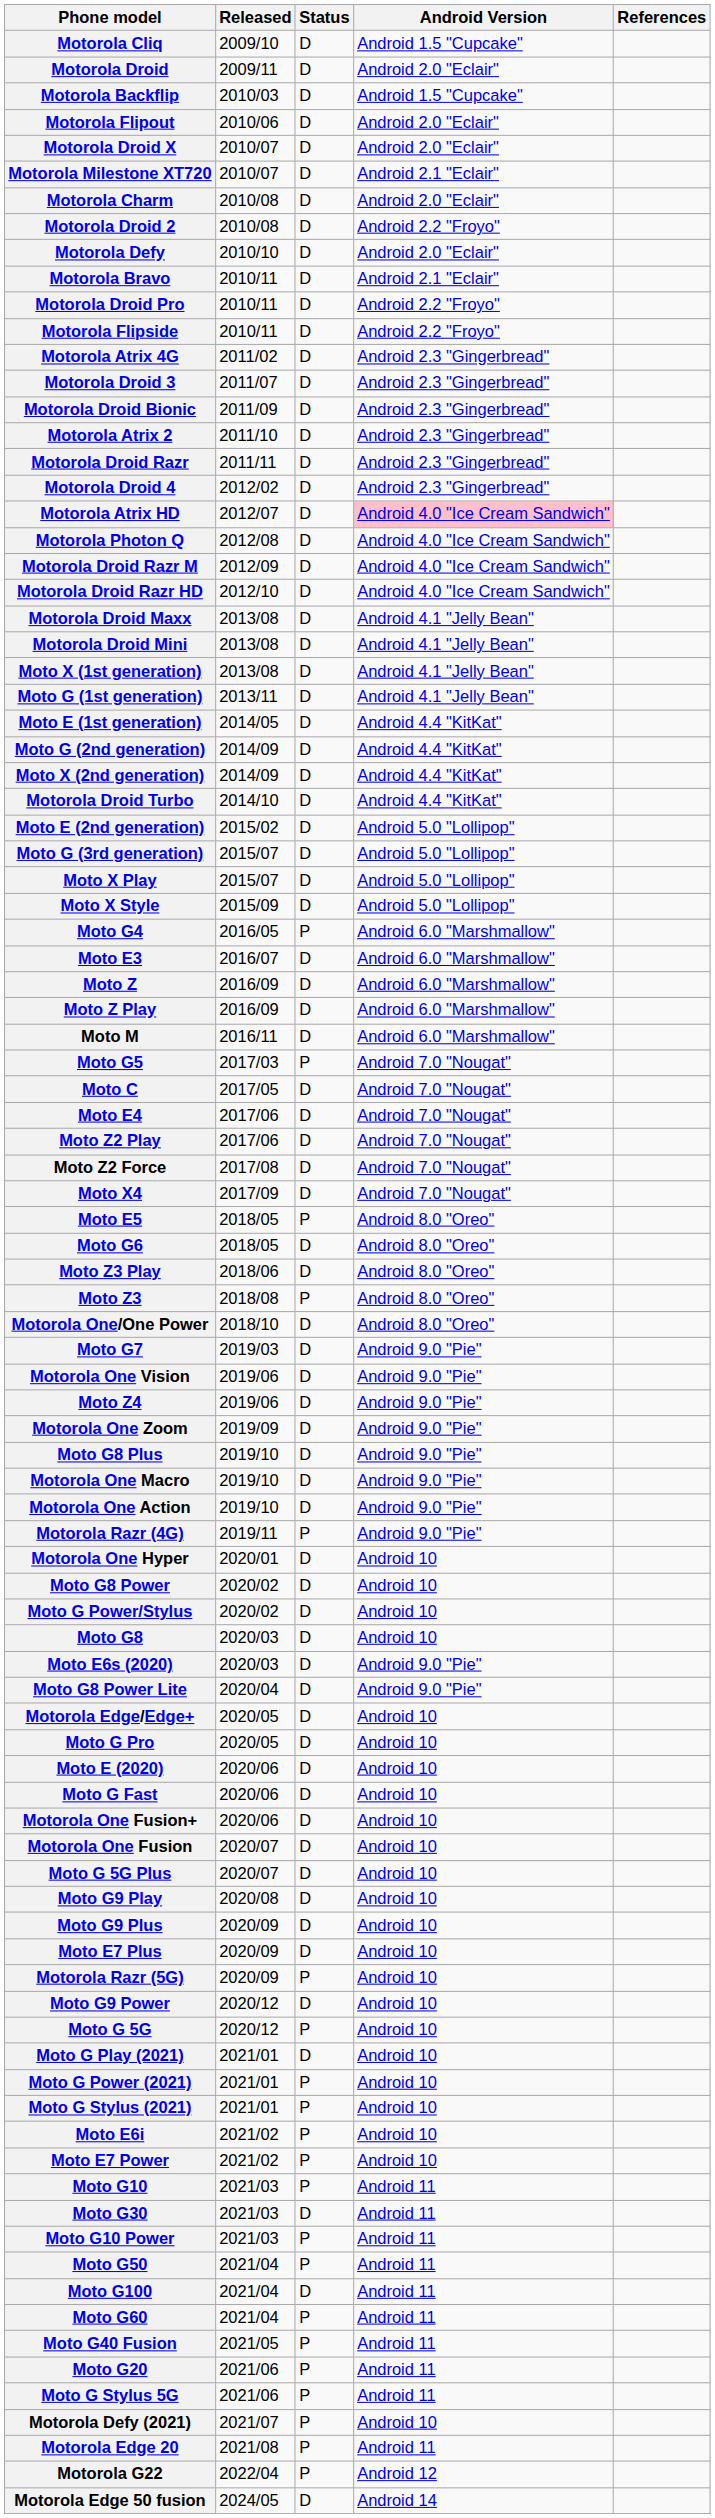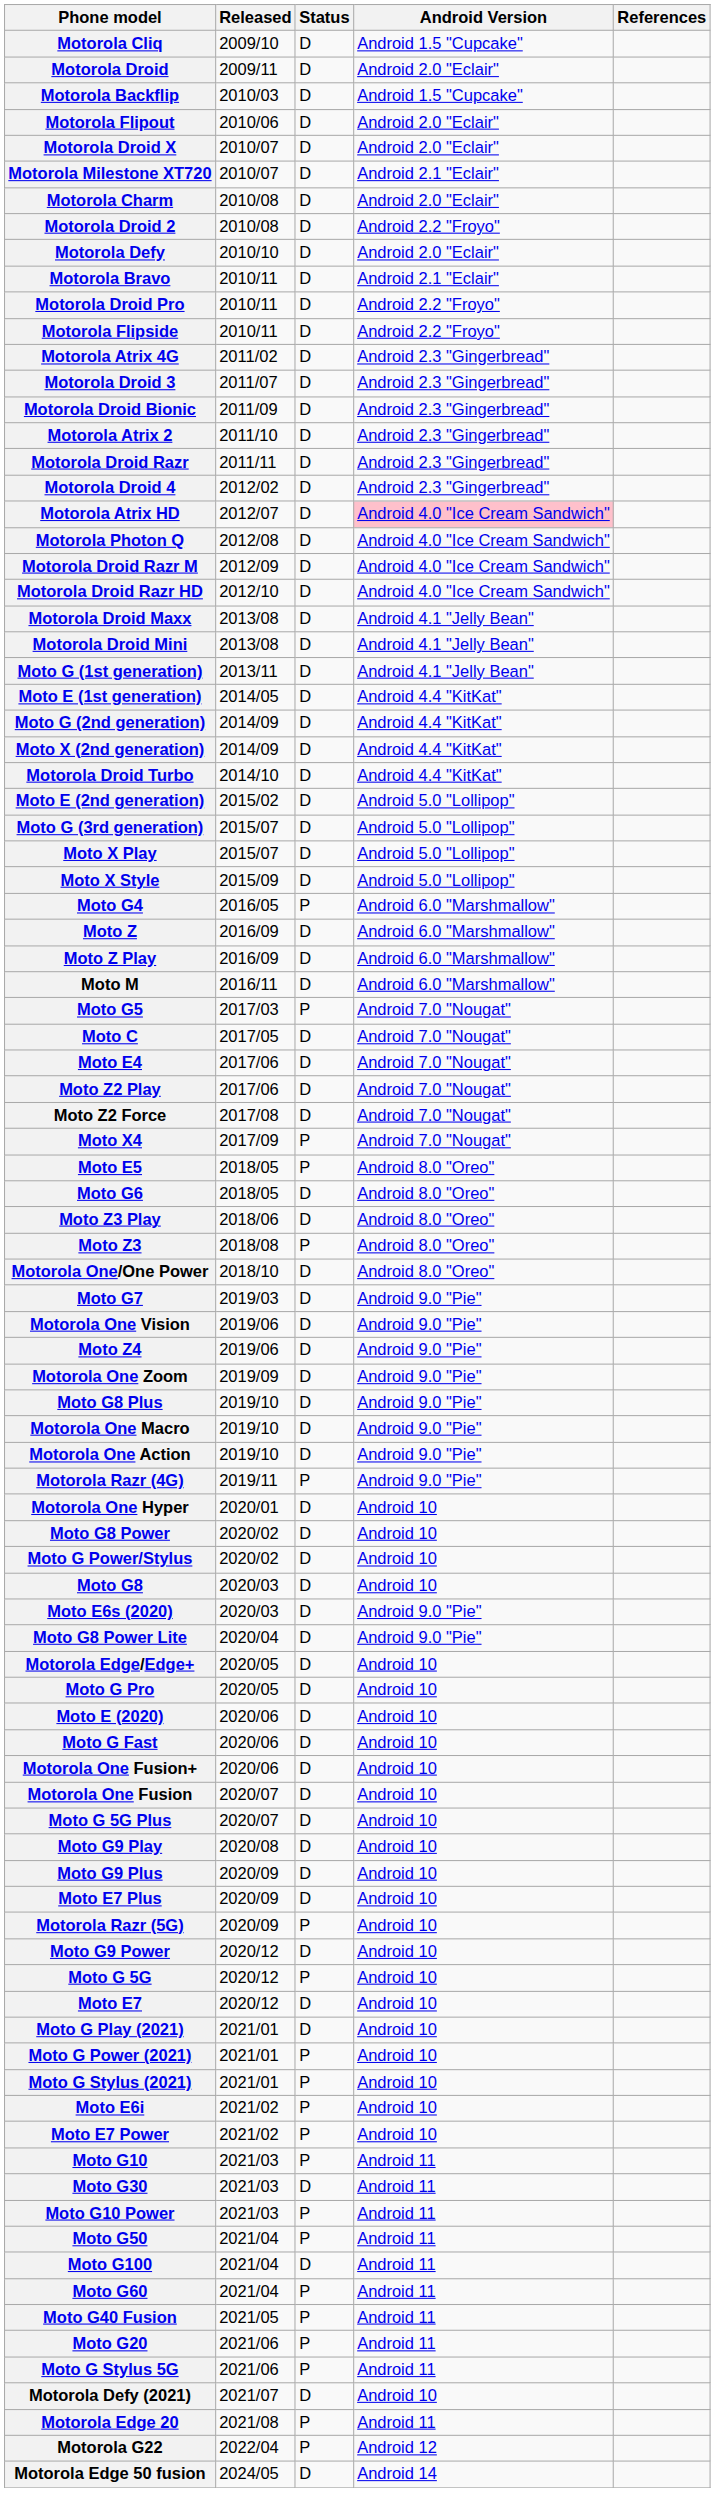 <table class="wikitable sortable">
 <tr>
 <th><strong>Phone model</strong></th>
 <th><strong>Released</strong></th>
 <th><strong>Status</strong></th>
 <th><strong>Android Version</strong></th>
 <th><strong>References</strong></th>
 </tr>
 <tr>
 <th scope="row"><a href='#'>Motorola Cliq</a></th>
 <td>2009/10</td>
 <td>D</td>
 <td><a href='#'>Android 1.5 "Cupcake"</a></td>
 <td></td>
 </tr>
 <tr>
 <th scope="row"><a href='#'>Motorola Droid</a></th>
 <td>2009/11</td>
 <td>D</td>
 <td><a href='#'>Android 2.0 "Eclair"</a></td>
 <td></td>
 </tr>
 <tr>
 <th scope="row"><a href='#'>Motorola Backflip</a></th>
 <td>2010/03</td>
 <td>D</td>
 <td><a href='#'>Android 1.5 "Cupcake"</a></td>
 <td></td>
 </tr>
 <tr>
 <th scope="row"><a href='#'>Motorola Flipout</a></th>
 <td>2010/06</td>
 <td>D</td>
 <td><a href='#'>Android 2.0 "Eclair"</a></td>
 <td></td>
 </tr>
 <tr>
 <th scope="row"><a href='#'>Motorola Droid X</a></th>
 <td>2010/07</td>
 <td>D</td>
 <td><a href='#'>Android 2.0 "Eclair"</a></td>
 <td></td>
 </tr>
 <tr>
 <th scope="row"><a href='#'>Motorola Milestone XT720</a></th>
 <td>2010/07</td>
 <td>D</td>
 <td><a href='#'>Android 2.1 "Eclair"</a></td>
 <td></td>
 </tr>
 <tr>
 <th scope="row"><a href='#'>Motorola Charm</a></th>
 <td>2010/08</td>
 <td>D</td>
 <td><a href='#'>Android 2.0 "Eclair"</a></td>
 <td></td>
 </tr>
 <tr>
 <th scope="row"><a href='#'>Motorola Droid 2</a></th>
 <td>2010/08</td>
 <td>D</td>
 <td><a href='#'>Android 2.2 "Froyo"</a></td>
 <td></td>
 </tr>
 <tr>
 <th scope="row"><a href='#'>Motorola Defy</a></th>
 <td>2010/10</td>
 <td>D</td>
 <td><a href='#'>Android 2.0 "Eclair"</a></td>
 <td></td>
 </tr>
 <tr>
 <th scope="row"><a href='#'>Motorola Bravo</a></th>
 <td>2010/11</td>
 <td>D</td>
 <td><a href='#'>Android 2.1 "Eclair"</a></td>
 <td></td>
 </tr>
 <tr>
 <th scope="row"><a href='#'>Motorola Droid Pro</a></th>
 <td>2010/11</td>
 <td>D</td>
 <td><a href='#'>Android 2.2 "Froyo"</a></td>
 <td></td>
 </tr>
 <tr>
 <th scope="row"><a href='#'>Motorola Flipside</a></th>
 <td>2010/11</td>
 <td>D</td>
 <td><a href='#'>Android 2.2 "Froyo"</a></td>
 <td></td>
 </tr>
 <tr>
 <th scope="row"><a href='#'>Motorola Atrix 4G</a></th>
 <td>2011/02</td>
 <td>D</td>
 <td><a href='#'>Android 2.3 "Gingerbread"</a></td>
 <td></td>
 </tr>
 <tr>
 <th scope="row"><a href='#'>Motorola Droid 3</a></th>
 <td>2011/07</td>
 <td>D</td>
 <td><a href='#'>Android 2.3 "Gingerbread"</a></td>
 <td></td>
 </tr>
 <tr>
 <th scope="row"><a href='#'>Motorola Droid Bionic</a></th>
 <td>2011/09</td>
 <td>D</td>
 <td><a href='#'>Android 2.3 "Gingerbread"</a></td>
 <td></td>
 </tr>
 <tr>
 <th scope="row"><a href='#'>Motorola Atrix 2</a></th>
 <td>2011/10</td>
 <td>D</td>
 <td><a href='#'>Android 2.3 "Gingerbread"</a></td>
 <td></td>
 </tr>
 <tr>
 <th scope="row"><a href='#'>Motorola Droid Razr</a></th>
 <td>2011/11</td>
 <td>D</td>
 <td><a href='#'>Android 2.3 "Gingerbread"</a></td>
 <td></td>
 </tr>
 <tr>
 <th scope="row"><a href='#'>Motorola Droid 4</a></th>
 <td>2012/02</td>
 <td>D</td>
 <td><a href='#'>Android 2.3 "Gingerbread"</a></td>
 <td></td>
 </tr>
 <tr>
 <th scope="row"><a href='#'>Motorola Atrix HD</a></th>
 <td>2012/07</td>
 <td>D</td>
 <td style="background: pink;"><a href='#'>Android 4.0 "Ice Cream Sandwich"</a></td>
 <td></td>
 </tr>
 <tr>
 <th scope="row"><a href='#'>Motorola Photon Q</a></th>
 <td>2012/08</td>
 <td>D</td>
 <td><a href='#'>Android 4.0 "Ice Cream Sandwich"</a></td>
 <td></td>
 </tr>
 <tr>
 <th scope="row"><a href='#'>Motorola Droid Razr M</a></th>
 <td>2012/09</td>
 <td>D</td>
 <td><a href='#'>Android 4.0 "Ice Cream Sandwich"</a></td>
 <td></td>
 </tr>
 <tr>
 <th scope="row"><a href='#'>Motorola Droid Razr HD</a></th>
 <td>2012/10</td>
 <td>D</td>
 <td><a href='#'>Android 4.0 "Ice Cream Sandwich"</a></td>
 <td></td>
 </tr>
 <tr>
 <th scope="row"><a href='#'>Motorola Droid Maxx</a></th>
 <td>2013/08</td>
 <td>D</td>
 <td><a href='#'>Android 4.1 "Jelly Bean"</a></td>
 <td></td>
 </tr>
 <tr>
 <th scope="row"><a href='#'>Motorola Droid Mini</a></th>
 <td>2013/08</td>
 <td>D</td>
 <td><a href='#'>Android 4.1 "Jelly Bean"</a></td>
 <td></td>
 </tr>
 <tr>
-<th scope="row"><a href='#'>Moto X (1st generation)</a></th>
-<td>2013/08</td>
-<td>D</td>
-<td><a href='#'>Android 4.1 "Jelly Bean"</a></td>
-<td></td>
-</tr>
-<tr>
 <th scope="row"><a href='#'>Moto G (1st generation)</a></th>
 <td>2013/11</td>
 <td>D</td>
 <td><a href='#'>Android 4.1 "Jelly Bean"</a></td>
 <td></td>
 </tr>
 <tr>
 <th scope="row"><a href='#'>Moto E (1st generation)</a></th>
 <td>2014/05</td>
 <td>D</td>
 <td><a href='#'>Android 4.4 "KitKat"</a></td>
 <td></td>
 </tr>
 <tr>
 <th scope="row"><a href='#'>Moto G (2nd generation)</a></th>
 <td>2014/09</td>
 <td>D</td>
 <td><a href='#'>Android 4.4 "KitKat"</a></td>
 <td></td>
 </tr>
 <tr>
 <th scope="row"><a href='#'>Moto X (2nd generation)</a></th>
 <td>2014/09</td>
 <td>D</td>
 <td><a href='#'>Android 4.4 "KitKat"</a></td>
 <td></td>
 </tr>
 <tr>
 <th scope="row"><a href='#'>Motorola Droid Turbo</a></th>
 <td>2014/10</td>
 <td>D</td>
 <td><a href='#'>Android 4.4 "KitKat"</a></td>
 <td></td>
 </tr>
 <tr>
 <th scope="row"><a href='#'>Moto E (2nd generation)</a></th>
 <td>2015/02</td>
 <td>D</td>
 <td><a href='#'>Android 5.0 "Lollipop"</a></td>
 <td></td>
 </tr>
 <tr>
 <th scope="row"><a href='#'>Moto G (3rd generation)</a></th>
 <td>2015/07</td>
 <td>D</td>
 <td><a href='#'>Android 5.0 "Lollipop"</a></td>
 <td></td>
 </tr>
 <tr>
 <th scope="row"><a href='#'>Moto X Play</a></th>
 <td>2015/07</td>
 <td>D</td>
 <td><a href='#'>Android 5.0 "Lollipop"</a></td>
 <td></td>
 </tr>
 <tr>
 <th scope="row"><a href='#'>Moto X Style</a></th>
 <td>2015/09</td>
 <td>D</td>
 <td><a href='#'>Android 5.0 "Lollipop"</a></td>
 <td></td>
 </tr>
 <tr>
 <th scope="row"><a href='#'>Moto G4</a></th>
 <td>2016/05</td>
 <td>P</td>
 <td><a href='#'>Android 6.0 "Marshmallow"</a></td>
 <td></td>
 </tr>
 <tr>
-<th scope="row"><a href='#'>Moto E3</a></th>
-<td>2016/07</td>
-<td>D</td>
-<td><a href='#'>Android 6.0 "Marshmallow"</a></td>
-<td></td>
-</tr>
-<tr>
 <th scope="row"><a href='#'>Moto Z</a></th>
 <td>2016/09</td>
 <td>D</td>
 <td><a href='#'>Android 6.0 "Marshmallow"</a></td>
 <td></td>
 </tr>
 <tr>
 <th scope="row"><a href='#'>Moto Z Play</a></th>
 <td>2016/09</td>
 <td>D</td>
 <td><a href='#'>Android 6.0 "Marshmallow"</a></td>
 <td></td>
 </tr>
 <tr>
 <th>Moto M</th>
 <td>2016/11</td>
 <td>D</td>
 <td><a href='#'>Android 6.0 "Marshmallow"</a></td>
 <td></td>
 </tr>
 <tr>
 <th scope="row"><a href='#'>Moto G5</a></th>
 <td>2017/03</td>
 <td>P</td>
 <td><a href='#'>Android 7.0 "Nougat"</a></td>
 <td></td>
 </tr>
 <tr>
 <th scope="row"><a href='#'>Moto C</a></th>
 <td>2017/05</td>
 <td>D</td>
 <td><a href='#'>Android 7.0 "Nougat"</a></td>
 <td></td>
 </tr>
 <tr>
 <th scope="row"><a href='#'>Moto E4</a></th>
 <td>2017/06</td>
 <td>D</td>
 <td><a href='#'>Android 7.0 "Nougat"</a></td>
 <td></td>
 </tr>
 <tr>
 <th scope="row"><a href='#'>Moto Z2 Play</a></th>
 <td>2017/06</td>
 <td>D</td>
 <td><a href='#'>Android 7.0 "Nougat"</a></td>
 <td></td>
 </tr>
 <tr>
 <th scope="row">Moto Z2 Force</th>
 <td>2017/08</td>
 <td>D</td>
 <td><a href='#'>Android 7.0 "Nougat"</a></td>
 <td></td>
 </tr>
 <tr>
 <th scope="row"><a href='#'>Moto X4</a></th>
 <td>2017/09</td>
-<td>D</td>
+<td>P</td>
 <td><a href='#'>Android 7.0 "Nougat"</a></td>
 <td></td>
 </tr>
 <tr>
 <th scope="row"><a href='#'>Moto E5</a></th>
 <td>2018/05</td>
 <td>P</td>
 <td><a href='#'>Android 8.0 "Oreo"</a></td>
 <td></td>
 </tr>
 <tr>
 <th scope="row"><a href='#'>Moto G6</a></th>
 <td>2018/05</td>
 <td>D</td>
 <td><a href='#'>Android 8.0 "Oreo"</a></td>
 <td></td>
 </tr>
 <tr>
 <th scope="row"><a href='#'>Moto Z3 Play</a></th>
 <td>2018/06</td>
 <td>D</td>
 <td><a href='#'>Android 8.0 "Oreo"</a></td>
 <td></td>
 </tr>
 <tr>
 <th scope="row"><a href='#'>Moto Z3</a></th>
 <td>2018/08</td>
 <td>P</td>
 <td><a href='#'>Android 8.0 "Oreo"</a></td>
 <td></td>
 </tr>
 <tr>
 <th scope="row"><a href='#'>Motorola One</a>/One Power</th>
 <td>2018/10</td>
 <td>D</td>
 <td><a href='#'>Android 8.0 "Oreo"</a></td>
 <td></td>
 </tr>
 <tr>
 <th scope="row"><a href='#'>Moto G7</a></th>
 <td>2019/03</td>
 <td>D</td>
 <td><a href='#'>Android 9.0 "Pie"</a></td>
 <td></td>
 </tr>
 <tr>
 <th scope="row"><a href='#'>Motorola One</a> Vision</th>
 <td>2019/06</td>
 <td>D</td>
 <td><a href='#'>Android 9.0 "Pie"</a></td>
 <td></td>
 </tr>
 <tr>
 <th scope="row"><a href='#'>Moto Z4</a></th>
 <td>2019/06</td>
 <td>D</td>
 <td><a href='#'>Android 9.0 "Pie"</a></td>
 <td></td>
 </tr>
 <tr>
 <th scope="row"><a href='#'>Motorola One</a> Zoom</th>
 <td>2019/09</td>
 <td>D</td>
 <td><a href='#'>Android 9.0 "Pie"</a></td>
 <td></td>
 </tr>
 <tr>
 <th scope="row"><a href='#'>Moto G8 Plus</a></th>
 <td>2019/10</td>
 <td>D</td>
 <td><a href='#'>Android 9.0 "Pie"</a></td>
 <td></td>
 </tr>
 <tr>
 <th scope="row"><a href='#'>Motorola One</a> Macro</th>
 <td>2019/10</td>
 <td>D</td>
 <td><a href='#'>Android 9.0 "Pie"</a></td>
 <td></td>
 </tr>
 <tr>
 <th scope="row"><a href='#'>Motorola One</a> Action</th>
 <td>2019/10</td>
 <td>D</td>
 <td><a href='#'>Android 9.0 "Pie"</a></td>
 <td></td>
 </tr>
 <tr>
 <th scope="row"><a href='#'>Motorola Razr (4G)</a></th>
 <td>2019/11</td>
 <td>P</td>
 <td><a href='#'>Android 9.0 "Pie"</a></td>
 <td></td>
 </tr>
 <tr>
 <th scope="row"><a href='#'>Motorola One</a> Hyper</th>
 <td>2020/01</td>
 <td>D</td>
 <td><a href='#'>Android 10</a></td>
 <td></td>
 </tr>
 <tr>
 <th scope="row"><a href='#'>Moto G8 Power</a></th>
 <td>2020/02</td>
 <td>D</td>
 <td><a href='#'>Android 10</a></td>
 <td></td>
 </tr>
 <tr>
 <th scope="row"><a href='#'>Moto G Power/Stylus</a></th>
 <td>2020/02</td>
 <td>D</td>
 <td><a href='#'>Android 10</a></td>
 <td></td>
 </tr>
 <tr>
 <th scope="row"><a href='#'>Moto G8</a></th>
 <td>2020/03</td>
 <td>D</td>
 <td><a href='#'>Android 10</a></td>
 <td></td>
 </tr>
 <tr>
 <th scope="row"><a href='#'>Moto E6s (2020)</a></th>
 <td>2020/03</td>
 <td>D</td>
 <td><a href='#'>Android 9.0 "Pie"</a></td>
 <td></td>
 </tr>
 <tr>
 <th scope="row"><a href='#'>Moto G8 Power Lite</a></th>
 <td>2020/04</td>
 <td>D</td>
 <td><a href='#'>Android 9.0 "Pie"</a></td>
 <td></td>
 </tr>
 <tr>
 <th scope="row"><a href='#'>Motorola Edge</a>/<a href='#'>Edge+</a></th>
 <td>2020/05</td>
 <td>D</td>
 <td><a href='#'>Android 10</a></td>
 <td></td>
 </tr>
 <tr>
 <th scope="row"><a href='#'>Moto G Pro</a></th>
 <td>2020/05</td>
 <td>D</td>
 <td><a href='#'>Android 10</a></td>
 <td></td>
 </tr>
 <tr>
 <th scope="row"><a href='#'>Moto E (2020)</a></th>
 <td>2020/06</td>
 <td>D</td>
 <td><a href='#'>Android 10</a></td>
 <td></td>
 </tr>
 <tr>
 <th scope="row"><a href='#'>Moto G Fast</a></th>
 <td>2020/06</td>
 <td>D</td>
 <td><a href='#'>Android 10</a></td>
 <td></td>
 </tr>
 <tr>
 <th scope="row"><a href='#'>Motorola One</a> Fusion+</th>
 <td>2020/06</td>
 <td>D</td>
 <td><a href='#'>Android 10</a></td>
 <td></td>
 </tr>
 <tr>
 <th scope="row"><a href='#'>Motorola One</a> Fusion</th>
 <td>2020/07</td>
 <td>D</td>
 <td><a href='#'>Android 10</a></td>
 <td></td>
 </tr>
 <tr>
 <th scope="row"><a href='#'>Moto G 5G Plus</a></th>
 <td>2020/07</td>
 <td>D</td>
 <td><a href='#'>Android 10</a></td>
 <td></td>
 </tr>
 <tr>
 <th scope="row"><a href='#'>Moto G9 Play</a></th>
 <td>2020/08</td>
 <td>D</td>
 <td><a href='#'>Android 10</a></td>
 <td></td>
 </tr>
 <tr>
 <th scope="row"><a href='#'>Moto G9 Plus</a></th>
 <td>2020/09</td>
 <td>D</td>
 <td><a href='#'>Android 10</a></td>
 <td></td>
 </tr>
 <tr>
 <th scope="row"><a href='#'>Moto E7 Plus</a></th>
 <td>2020/09</td>
 <td>D</td>
 <td><a href='#'>Android 10</a></td>
 <td></td>
 </tr>
 <tr>
 <th scope="row"><a href='#'>Motorola Razr (5G)</a></th>
 <td>2020/09</td>
 <td>P</td>
 <td><a href='#'>Android 10</a></td>
 <td></td>
 </tr>
 <tr>
 <th scope="row"><a href='#'>Moto G9 Power</a></th>
 <td>2020/12</td>
 <td>D</td>
 <td><a href='#'>Android 10</a></td>
 <td></td>
 </tr>
 <tr>
 <th scope="row"><a href='#'>Moto G 5G</a></th>
 <td>2020/12</td>
 <td>P</td>
 <td><a href='#'>Android 10</a></td>
 <td></td>
 </tr>
 <tr>
+<th scope="row"><a href='#'>Moto E7</a></th>
+<td>2020/12</td>
+<td>D</td>
+<td><a href='#'>Android 10</a></td>
+<td></td>
+</tr>
+<tr>
 <th scope="row"><a href='#'>Moto G Play (2021)</a></th>
 <td>2021/01</td>
 <td>D</td>
 <td><a href='#'>Android 10</a></td>
 <td></td>
 </tr>
 <tr>
 <th scope="row"><a href='#'>Moto G Power (2021)</a></th>
 <td>2021/01</td>
 <td>P</td>
 <td><a href='#'>Android 10</a></td>
 <td></td>
 </tr>
 <tr>
 <th scope="row"><a href='#'>Moto G Stylus (2021)</a></th>
 <td>2021/01</td>
 <td>P</td>
 <td><a href='#'>Android 10</a></td>
 <td></td>
 </tr>
 <tr>
 <th scope="row"><a href='#'>Moto E6i</a></th>
 <td>2021/02</td>
 <td>P</td>
 <td><a href='#'>Android 10</a></td>
 <td></td>
 </tr>
 <tr>
 <th scope="row"><a href='#'>Moto E7 Power</a></th>
 <td>2021/02</td>
 <td>P</td>
 <td><a href='#'>Android 10</a></td>
 <td></td>
 </tr>
 <tr>
 <th scope="row"><a href='#'>Moto G10</a></th>
 <td>2021/03</td>
 <td>P</td>
 <td><a href='#'>Android 11</a></td>
 <td></td>
 </tr>
 <tr>
 <th scope="row"><a href='#'>Moto G30</a></th>
 <td>2021/03</td>
 <td>D</td>
 <td><a href='#'>Android 11</a></td>
 <td></td>
 </tr>
 <tr>
 <th scope="row"><a href='#'>Moto G10 Power</a></th>
 <td>2021/03</td>
 <td>P</td>
 <td><a href='#'>Android 11</a></td>
 <td></td>
 </tr>
 <tr>
 <th scope="row"><a href='#'>Moto G50</a></th>
 <td>2021/04</td>
 <td>P</td>
 <td><a href='#'>Android 11</a></td>
 <td></td>
 </tr>
 <tr>
 <th scope="row"><a href='#'>Moto G100</a></th>
 <td>2021/04</td>
 <td>D</td>
 <td><a href='#'>Android 11</a></td>
 <td></td>
 </tr>
 <tr>
 <th scope="row"><a href='#'>Moto G60</a></th>
 <td>2021/04</td>
 <td>P</td>
 <td><a href='#'>Android 11</a></td>
 <td></td>
 </tr>
 <tr>
 <th scope="row"><a href='#'>Moto G40 Fusion</a></th>
 <td>2021/05</td>
 <td>P</td>
 <td><a href='#'>Android 11</a></td>
 <td></td>
 </tr>
 <tr>
 <th scope="row"><a href='#'>Moto G20</a></th>
 <td>2021/06</td>
 <td>P</td>
 <td><a href='#'>Android 11</a></td>
 <td></td>
 </tr>
 <tr>
 <th scope="row"><a href='#'>Moto G Stylus 5G</a></th>
 <td>2021/06</td>
 <td>P</td>
 <td><a href='#'>Android 11</a></td>
 <td></td>
 </tr>
 <tr>
 <th scope="row">Motorola Defy (2021)</th>
 <td>2021/07</td>
-<td>P</td>
+<td>D</td>
 <td><a href='#'>Android 10</a></td>
 <td></td>
 </tr>
 <tr>
 <th scope="row"><a href='#'>Motorola Edge 20</a></th>
 <td>2021/08</td>
 <td>P</td>
 <td><a href='#'>Android 11</a></td>
 <td></td>
 </tr>
 <tr>
 <th>Motorola G22</th>
 <td>2022/04</td>
 <td>P</td>
 <td><a href='#'>Android 12</a></td>
 <td></td>
 </tr>
 <tr>
 <th>Motorola Edge 50 fusion</th>
 <td>2024/05</td>
 <td>D</td>
 <td><a href='#'>Android 14</a></td>
 <td></td>
 </tr>
 </table>
